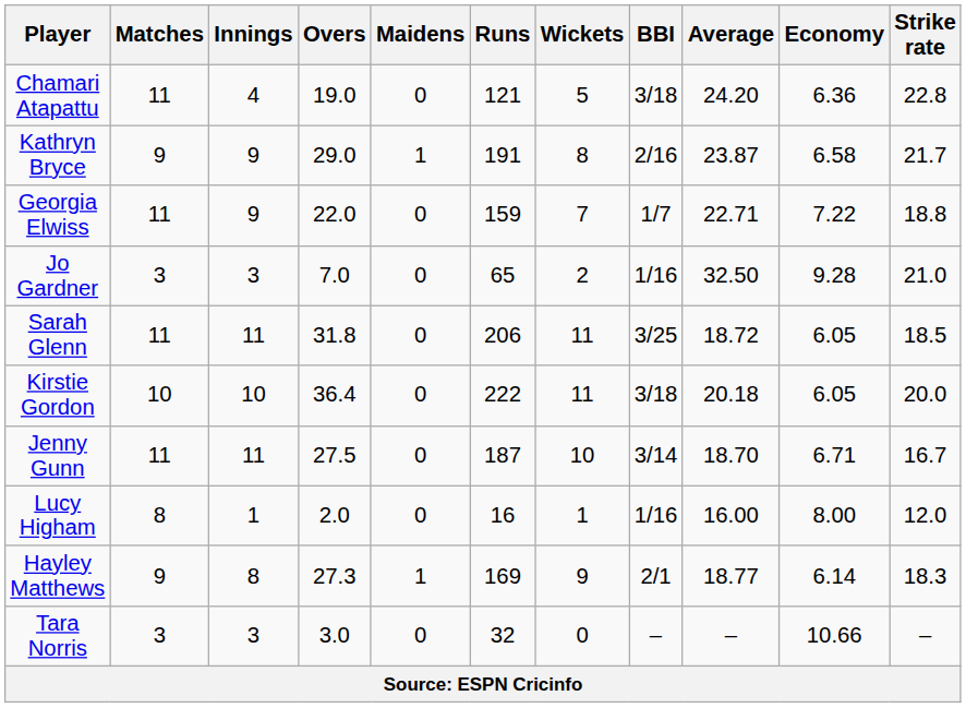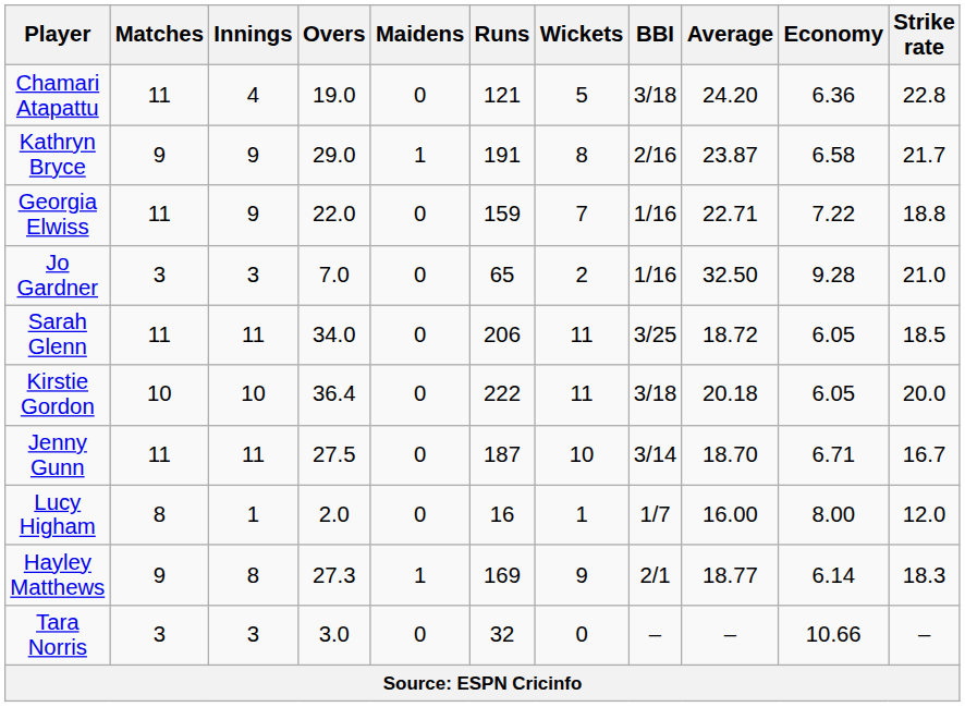 <table class="wikitable" style="text-align:center; width:65%;">
 <tr>
 <th>Player</th>
 <th>Matches</th>
 <th>Innings</th>
 <th>Overs</th>
 <th>Maidens</th>
 <th>Runs</th>
 <th>Wickets</th>
 <th>BBI</th>
 <th>Average</th>
 <th>Economy</th>
 <th>Strike rate</th>
 </tr>
 <tr>
 <td><a href='#'>Chamari Atapattu</a></td>
 <td>11</td>
 <td>4</td>
 <td>19.0</td>
 <td>0</td>
 <td>121</td>
 <td>5</td>
 <td>3/18</td>
 <td>24.20</td>
 <td>6.36</td>
 <td>22.8</td>
 </tr>
 <tr>
 <td><a href='#'>Kathryn Bryce</a></td>
 <td>9</td>
 <td>9</td>
 <td>29.0</td>
 <td>1</td>
 <td>191</td>
 <td>8</td>
 <td>2/16</td>
 <td>23.87</td>
 <td>6.58</td>
 <td>21.7</td>
 </tr>
 <tr>
 <td><a href='#'>Georgia Elwiss</a></td>
 <td>11</td>
 <td>9</td>
 <td>22.0</td>
 <td>0</td>
 <td>159</td>
 <td>7</td>
-<td>1/7</td>
+<td>1/16</td>
 <td>22.71</td>
 <td>7.22</td>
 <td>18.8</td>
 </tr>
 <tr>
 <td><a href='#'>Jo Gardner</a></td>
 <td>3</td>
 <td>3</td>
 <td>7.0</td>
 <td>0</td>
 <td>65</td>
 <td>2</td>
 <td>1/16</td>
 <td>32.50</td>
 <td>9.28</td>
 <td>21.0</td>
 </tr>
 <tr>
 <td><a href='#'>Sarah Glenn</a></td>
 <td>11</td>
 <td>11</td>
-<td>31.8</td>
+<td>34.0</td>
 <td>0</td>
 <td>206</td>
 <td>11</td>
 <td>3/25</td>
 <td>18.72</td>
 <td>6.05</td>
 <td>18.5</td>
 </tr>
 <tr>
 <td><a href='#'>Kirstie Gordon</a></td>
 <td>10</td>
 <td>10</td>
 <td>36.4</td>
 <td>0</td>
 <td>222</td>
 <td>11</td>
 <td>3/18</td>
 <td>20.18</td>
 <td>6.05</td>
 <td>20.0</td>
 </tr>
 <tr>
 <td><a href='#'>Jenny Gunn</a></td>
 <td>11</td>
 <td>11</td>
 <td>27.5</td>
 <td>0</td>
 <td>187</td>
 <td>10</td>
 <td>3/14</td>
 <td>18.70</td>
 <td>6.71</td>
 <td>16.7</td>
 </tr>
 <tr>
 <td><a href='#'>Lucy Higham</a></td>
 <td>8</td>
 <td>1</td>
 <td>2.0</td>
 <td>0</td>
 <td>16</td>
 <td>1</td>
-<td>1/16</td>
+<td>1/7</td>
 <td>16.00</td>
 <td>8.00</td>
 <td>12.0</td>
 </tr>
 <tr>
 <td><a href='#'>Hayley Matthews</a></td>
 <td>9</td>
 <td>8</td>
 <td>27.3</td>
 <td>1</td>
 <td>169</td>
 <td>9</td>
 <td>2/1</td>
 <td>18.77</td>
 <td>6.14</td>
 <td>18.3</td>
 </tr>
 <tr>
 <td><a href='#'>Tara Norris</a></td>
 <td>3</td>
 <td>3</td>
 <td>3.0</td>
 <td>0</td>
 <td>32</td>
 <td>0</td>
 <td>–</td>
 <td>–</td>
 <td>10.66</td>
 <td>–</td>
 </tr>
 <tr>
 <th colspan="13"><small>Source: ESPN Cricinfo </small></th>
 </tr>
 </table>
